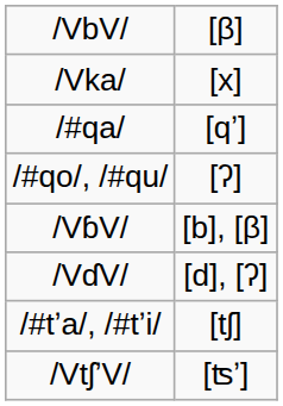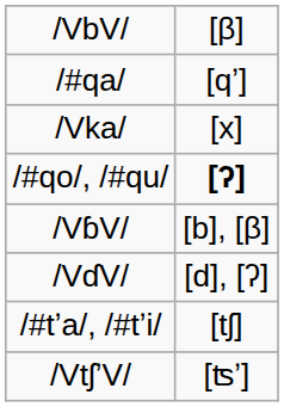 <table class="wikitable" style=text-align:center;>
 <tr>
 <td>/VbV/</td>
 <td>[β]</td>
 </tr>
 <tr>
+<td>/#qa/</td>
+<td>[qʼ]</td>
+</tr>
+<tr>
 <td>/Vka/</td>
 <td>[x]</td>
 </tr>
 <tr>
-<td>/#qa/</td>
-<td>[qʼ]</td>
-</tr>
-<tr>
 <td>/#qo/, /#qu/</td>
-<td>[ʔ]</td>
+<td><strong>[ʔ]</strong></td>
 </tr>
 <tr>
 <td>/VɓV/</td>
 <td>[b], [β]</td>
 </tr>
 <tr>
 <td>/VɗV/</td>
 <td>[d], [ʔ]</td>
 </tr>
 <tr>
 <td>/#tʼa/, /#tʼi/</td>
 <td>[tʃ]</td>
 </tr>
 <tr>
 <td>/VtʃʼV/</td>
 <td>[ʦʼ]</td>
 </tr>
 </table>
